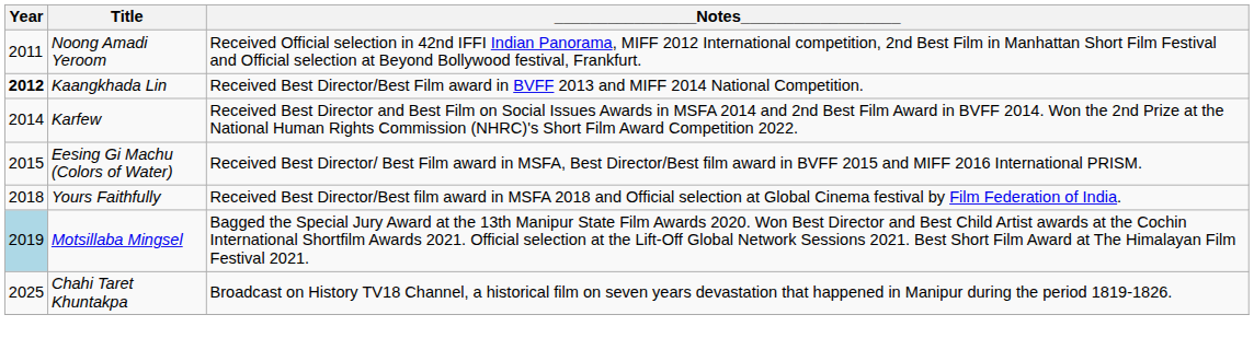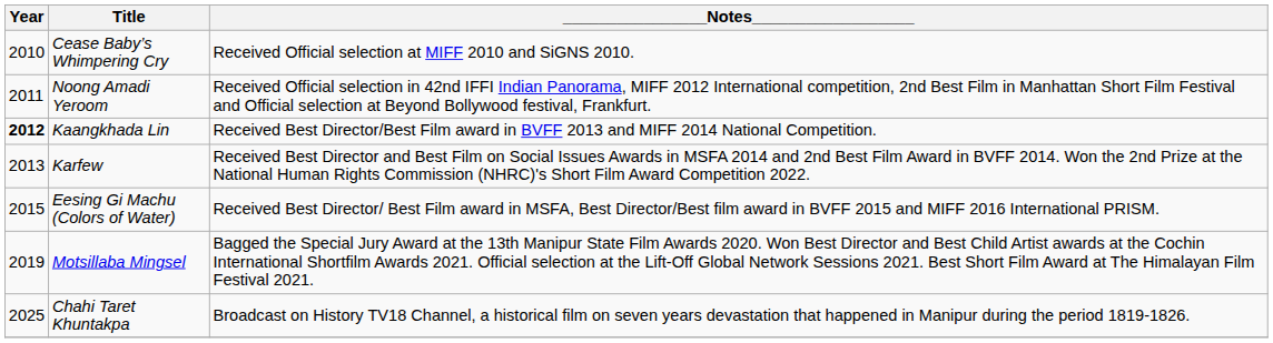 <table class="wikitable">
 <tr>
 <th>Year</th>
 <th>Title</th>
 <th>________________Notes__________________</th>
+</tr>
+<tr>
+<td>2010</td>
+<td><em>Cease Baby’s Whimpering Cry</em></td>
+<td>Received Official selection at <a href='#'>MIFF</a> 2010 and SiGNS 2010.</td>
 </tr>
 <tr>
 <td>2011</td>
 <td><em>Noong Amadi Yeroom</em></td>
 <td>Received Official selection in 42nd IFFI <a href='#'>Indian Panorama</a>, MIFF 2012 International competition, 2nd Best Film in Manhattan Short Film Festival and Official selection at Beyond Bollywood festival, Frankfurt.</td>
 </tr>
 <tr>
 <td><strong>2012</strong></td>
 <td><em>Kaangkhada Lin</em></td>
 <td>Received Best Director/Best Film award in <a href='#'>BVFF</a> 2013 and MIFF 2014 National Competition.</td>
 </tr>
 <tr>
-<td>2014</td>
+<td>2013</td>
 <td><em>Karfew</em></td>
 <td>Received Best Director and Best Film on Social Issues Awards in MSFA 2014 and 2nd Best Film Award in BVFF 2014.  Won the 2nd Prize at the National Human Rights Commission (NHRC)'s Short Film Award Competition 2022.</td>
 </tr>
 <tr>
 <td>2015</td>
 <td><em>Eesing Gi Machu (Colors of Water)</em></td>
 <td>Received Best Director/ Best Film award in MSFA, Best Director/Best film award in BVFF 2015 and MIFF 2016 International PRISM.</td>
 </tr>
 <tr>
-<td>2018</td>
-<td><em>Yours Faithfully</em></td>
-<td>Received Best Director/Best film award in MSFA 2018 and Official selection at Global Cinema festival by <a href='#'>Film Federation of India</a>.</td>
-</tr>
-<tr>
-<td style="background: lightblue;">2019</td>
+<td>2019</td>
 <td><em><a href='#'>Motsillaba Mingsel</a></em></td>
 <td>Bagged the Special Jury Award at the 13th Manipur State Film Awards 2020. Won Best Director and Best Child Artist awards at the Cochin International Shortfilm Awards 2021. Official selection at the Lift-Off Global Network Sessions 2021. Best Short Film Award at The Himalayan Film Festival 2021.</td>
 </tr>
 <tr>
 <td>2025</td>
 <td><em>Chahi Taret Khuntakpa</em></td>
 <td>Broadcast on History TV18 Channel, a historical film on seven years devastation that happened in Manipur during the period 1819-1826.</td>
 </tr>
 <tr>
 </tr>
 </table>
